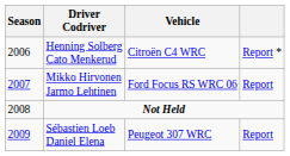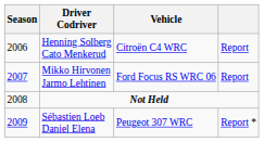 <table class="wikitable" style="font-size: 95%;">
 <tr>
 <th>Season</th>
 <th>Driver<br>Codriver</th>
 <th>Vehicle</th>
 <th></th>
 </tr>
 <tr>
 <td>2006</td>
 <td> <a href='#'>Henning Solberg</a><br> <a href='#'>Cato Menkerud</a></td>
 <td> <a href='#'>Citroën C4 WRC</a></td>
-<td><a href='#'>Report</a> *</td>
+<td><a href='#'>Report</a></td>
 </tr>
 <tr>
 <td><a href='#'>2007</a></td>
 <td> <a href='#'>Mikko Hirvonen</a><br> <a href='#'>Jarmo Lehtinen</a></td>
 <td> <a href='#'>Ford Focus RS WRC 06</a></td>
 <td><a href='#'>Report</a></td>
 </tr>
 <tr>
 <td>2008</td>
 <td colspan=6 align=center><strong><em>Not Held</em></strong></td>
 </tr>
 <tr>
 <td><a href='#'>2009</a></td>
 <td> <a href='#'>Sébastien Loeb</a><br> <a href='#'>Daniel Elena</a></td>
 <td> <a href='#'>Peugeot 307 WRC</a></td>
-<td><a href='#'>Report</a></td>
+<td><a href='#'>Report</a> *</td>
 </tr>
 </table>
